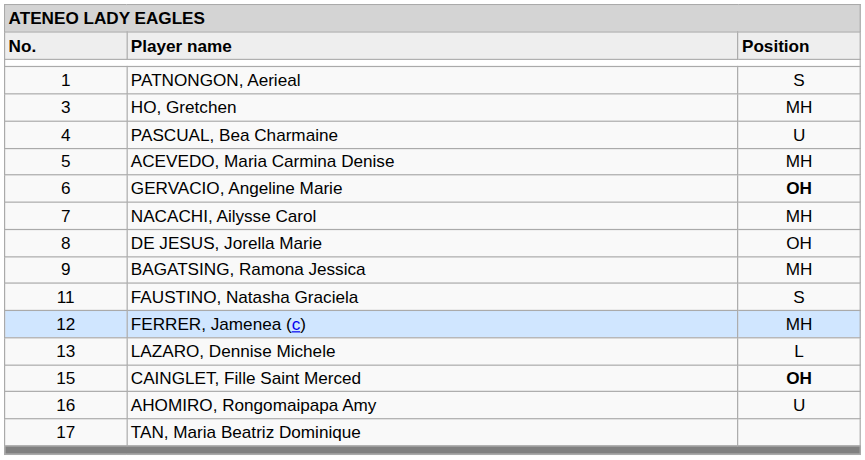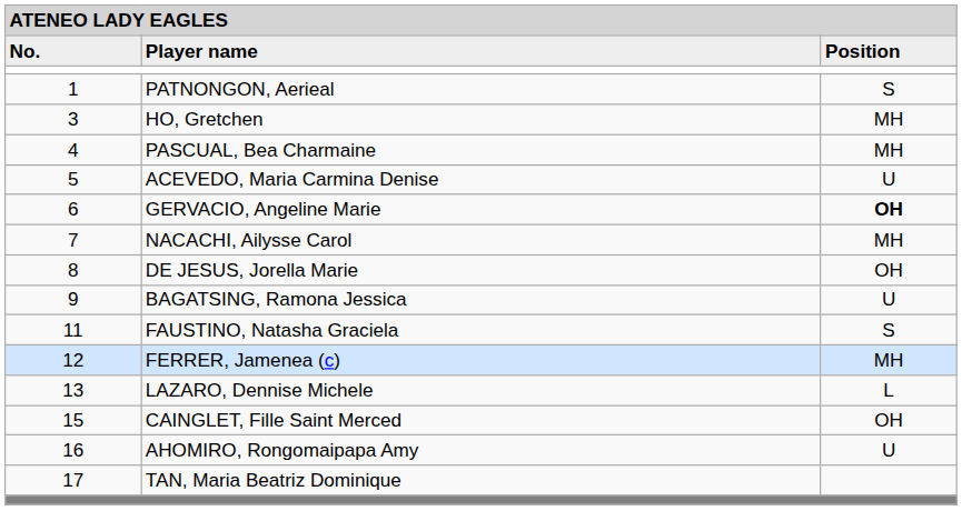 <table class="wikitable collapsible collapsed" style="font-size:90%;width:50em;">
 <tr>
 <th style="background:#D4D4D4; text-align:left;" colspan=3> ATENEO LADY EAGLES</th>
 </tr>
 <tr style="background:#EEEEEE; font-weight:bold;">
 <td width=10%>No.</td>
 <td width=50%>Player name</td>
 <td width=10%>Position</td>
 </tr>
 <tr style="background:#FFFFFF;">
 <td colspan=3 style="text-align:center"></td>
 </tr>
 <tr>
 <td style="text-align:center">1</td>
 <td>PATNONGON, Aerieal</td>
 <td style="text-align:center">S</td>
 </tr>
 <tr>
 <td style="text-align:center">3</td>
 <td>HO, Gretchen</td>
 <td style="text-align:center">MH</td>
 </tr>
 <tr>
 <td style="text-align:center">4</td>
 <td>PASCUAL, Bea Charmaine</td>
-<td style="text-align:center">U</td>
+<td style="text-align:center">MH</td>
 </tr>
 <tr>
 <td style="text-align:center">5</td>
 <td>ACEVEDO, Maria Carmina Denise</td>
-<td style="text-align:center">MH</td>
+<td style="text-align:center">U</td>
 </tr>
 <tr>
 <td style="text-align:center">6</td>
 <td>GERVACIO, Angeline Marie</td>
 <td style="text-align:center"><strong>OH</strong></td>
 </tr>
 <tr>
 <td style="text-align:center">7</td>
 <td>NACACHI, Ailysse Carol</td>
 <td style="text-align:center">MH</td>
 </tr>
 <tr>
 <td style="text-align:center">8</td>
 <td>DE JESUS, Jorella Marie</td>
 <td style="text-align:center">OH</td>
 </tr>
 <tr>
 <td style="text-align:center">9</td>
 <td>BAGATSING, Ramona Jessica</td>
-<td style="text-align:center">MH</td>
+<td style="text-align:center">U</td>
 </tr>
 <tr>
 <td style="text-align:center">11</td>
 <td>FAUSTINO, Natasha Graciela</td>
 <td style="text-align:center">S</td>
 </tr>
 <tr style="background:#D0E6FF">
 <td style="text-align:center">12</td>
 <td>FERRER, Jamenea (<a href='#'>c</a>)</td>
 <td style="text-align:center">MH</td>
 </tr>
 <tr>
 <td style="text-align:center">13</td>
 <td>LAZARO, Dennise Michele</td>
 <td style="text-align:center">L</td>
 </tr>
 <tr>
 <td style="text-align:center">15</td>
 <td>CAINGLET, Fille Saint Merced</td>
-<td style="text-align:center"><strong>OH</strong></td>
+<td style="text-align:center">OH</td>
 </tr>
 <tr>
 <td style="text-align:center">16</td>
 <td>AHOMIRO, Rongomaipapa Amy</td>
 <td style="text-align:center">U</td>
 </tr>
 <tr>
 <td style="text-align:center">17</td>
 <td>TAN, Maria Beatriz Dominique</td>
 <td style="text-align:center"></td>
 </tr>
 <tr>
 <th style="background:gray;" colspan=3></th>
 </tr>
 <tr>
 </tr>
 </table>
